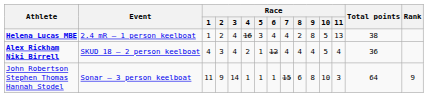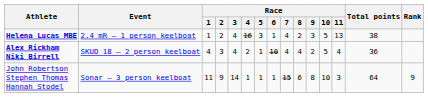 <table class=wikitable style="font-size:90%">
 <tr>
 <th rowspan="2">Athlete</th>
 <th rowspan="2">Event</th>
 <th colspan="11">Race</th>
 <th rowspan="2">Total points</th>
 <th rowspan="2">Rank</th>
 </tr>
 <tr>
 <th width="15">1</th>
 <th width="15">2</th>
 <th width="15">3</th>
 <th width="15">4</th>
 <th width="15">5</th>
 <th width="15">6</th>
 <th width="15">7</th>
 <th width="15">8</th>
 <th width="15">9</th>
 <th width="15">10</th>
 <th width="15">11</th>
 </tr>
 <tr align=center>
 <td align=left><strong><a href='#'>Helena Lucas MBE</a></strong></td>
 <td align=left><a href='#'>2.4 mR – 1 person keelboat</a></td>
 <td>1</td>
 <td>2</td>
 <td>4</td>
 <td><s>16</s></td>
 <td>3</td>
-<td>4</td>
+<td>1</td>
 <td>4</td>
 <td>2</td>
-<td>8</td>
+<td>3</td>
 <td>5</td>
 <td>13</td>
 <td>38</td>
 <td></td>
 </tr>
 <tr align=center>
 <td align=left><strong><a href='#'>Alex Rickham</a><br><a href='#'>Niki Birrell</a></strong></td>
 <td align=left><a href='#'>SKUD 18 – 2 person keelboat</a></td>
 <td>4</td>
 <td>3</td>
 <td>4</td>
 <td>2</td>
 <td>1</td>
-<td><s>12</s></td>
+<td><s>10</s></td>
 <td>4</td>
 <td>4</td>
-<td>4</td>
+<td>2</td>
 <td>5</td>
 <td>4</td>
 <td>36</td>
 <td></td>
 </tr>
 <tr align=center>
 <td align=left><a href='#'>John Robertson</a><br><a href='#'>Stephen Thomas</a><br><a href='#'>Hannah Stodel</a></td>
 <td align=left><a href='#'>Sonar – 3 person keelboat</a></td>
 <td>11</td>
 <td>9</td>
 <td>14</td>
 <td>1</td>
 <td>1</td>
 <td>1</td>
 <td><s>15</s></td>
 <td>6</td>
 <td>8</td>
 <td>10</td>
 <td>3</td>
 <td>64</td>
 <td>9</td>
 </tr>
 </table>
